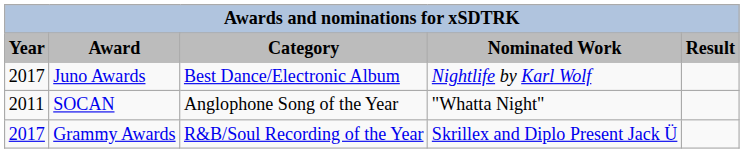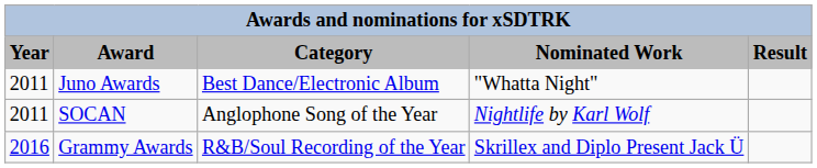 <table class="wikitable">
 <tr style="background:#ccc; text-align:center;">
 <th colspan="5" style="background: LightSteelBlue;">Awards and nominations for xSDTRK</th>
 </tr>
 <tr style="background:#ccc; text-align:center;">
 <th style="background:#bcbcbc;">Year</th>
 <th style="background:#bcbcbc;">Award</th>
 <th style="background:#bcbcbc;">Category</th>
 <th style="background:#bcbcbc;">Nominated Work</th>
 <th style="background:#bcbcbc;">Result</th>
 </tr>
 <tr>
-<td>2017</td>
+<td>2011</td>
 <td><a href='#'>Juno Awards</a></td>
 <td><a href='#'>Best Dance/Electronic Album</a></td>
-<td><em><a href='#'>Nightlife</a> by <a href='#'>Karl Wolf</a></em></td>
+<td>"Whatta Night"</td>
 <td></td>
 </tr>
 <tr>
 <td>2011</td>
 <td><a href='#'>SOCAN</a></td>
 <td>Anglophone Song of the Year</td>
-<td>"Whatta Night"</td>
+<td><em><a href='#'>Nightlife</a> by <a href='#'>Karl Wolf</a></em></td>
 <td></td>
 </tr>
 <tr>
-<td><a href='#'>2017</a></td>
+<td><a href='#'>2016</a></td>
 <td><a href='#'>Grammy Awards</a></td>
 <td><a href='#'>R&B/Soul Recording of the Year</a></td>
 <td><a href='#'>Skrillex and Diplo Present Jack Ü</a></td>
 <td></td>
 </tr>
 </table>
